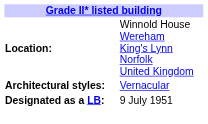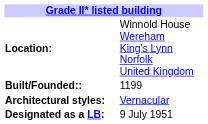 <table class="toc colours collapsible collapsed" style="float:right; width:310px;">
 <tr>
 <th colspan="2" style="background:#ccf;"><a href='#'>Grade II* listed building</a></th>
 </tr>
 <tr>
 <td><strong>Location:</strong></td>
 <td>Winnold House<br><a href='#'>Wereham</a><br><a href='#'>King's Lynn</a><br><a href='#'>Norfolk</a><br><a href='#'>United Kingdom</a></td>
+</tr>
+<tr>
+<td><strong>Built/Founded::</strong></td>
+<td>1199</td>
 </tr>
 <tr>
 <td><strong>Architectural styles:</strong></td>
 <td><a href='#'>Vernacular</a></td>
 </tr>
 <tr>
 <td><strong>Designated as a <a href='#'>LB</a>:</strong></td>
 <td>9 July 1951</td>
 </tr>
 </table>
